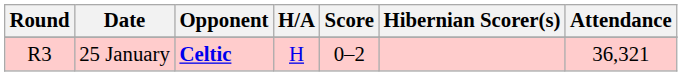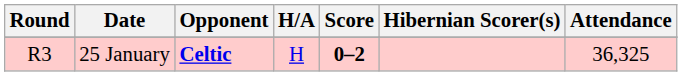 <table class="wikitable" style="text-align:center">
 <tr>
 <th>Round</th>
 <th>Date</th>
 <th>Opponent</th>
 <th>H/A</th>
 <th>Score</th>
 <th>Hibernian Scorer(s)</th>
 <th>Attendance</th>
 </tr>
 <tr bgcolor=#EEFFEE>
 </tr>
 <tr bgcolor=#FFCCCC>
 <td>R3</td>
 <td align=left>25 January</td>
 <td align=left><strong><a href='#'>Celtic</a></strong></td>
 <td><a href='#'>H</a></td>
-<td>0–2</td>
+<td><strong>0–2</strong></td>
 <td align=left></td>
-<td>36,321</td>
+<td>36,325</td>
 </tr>
 </table>
